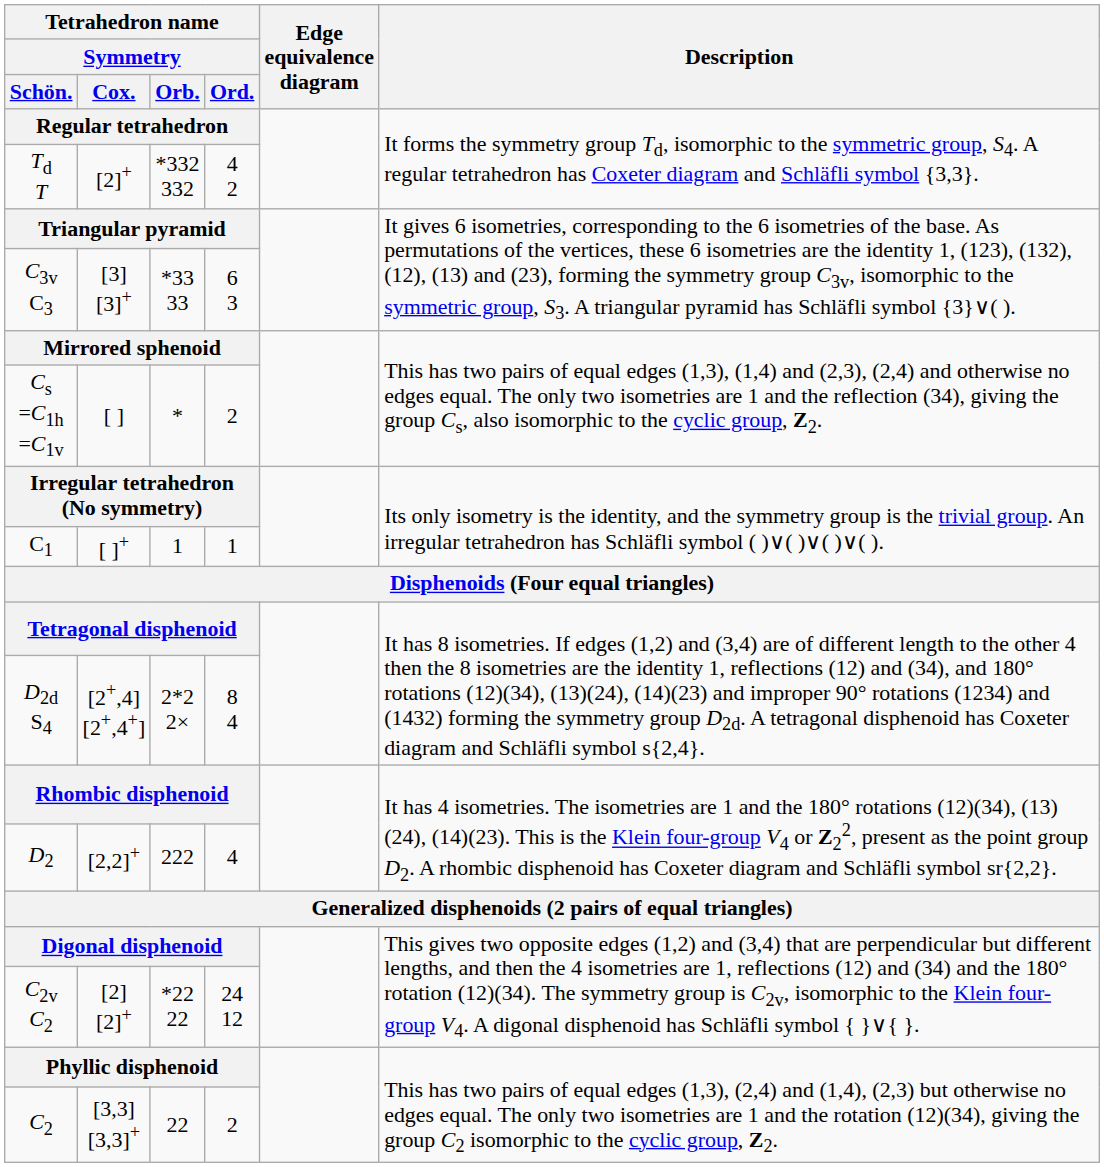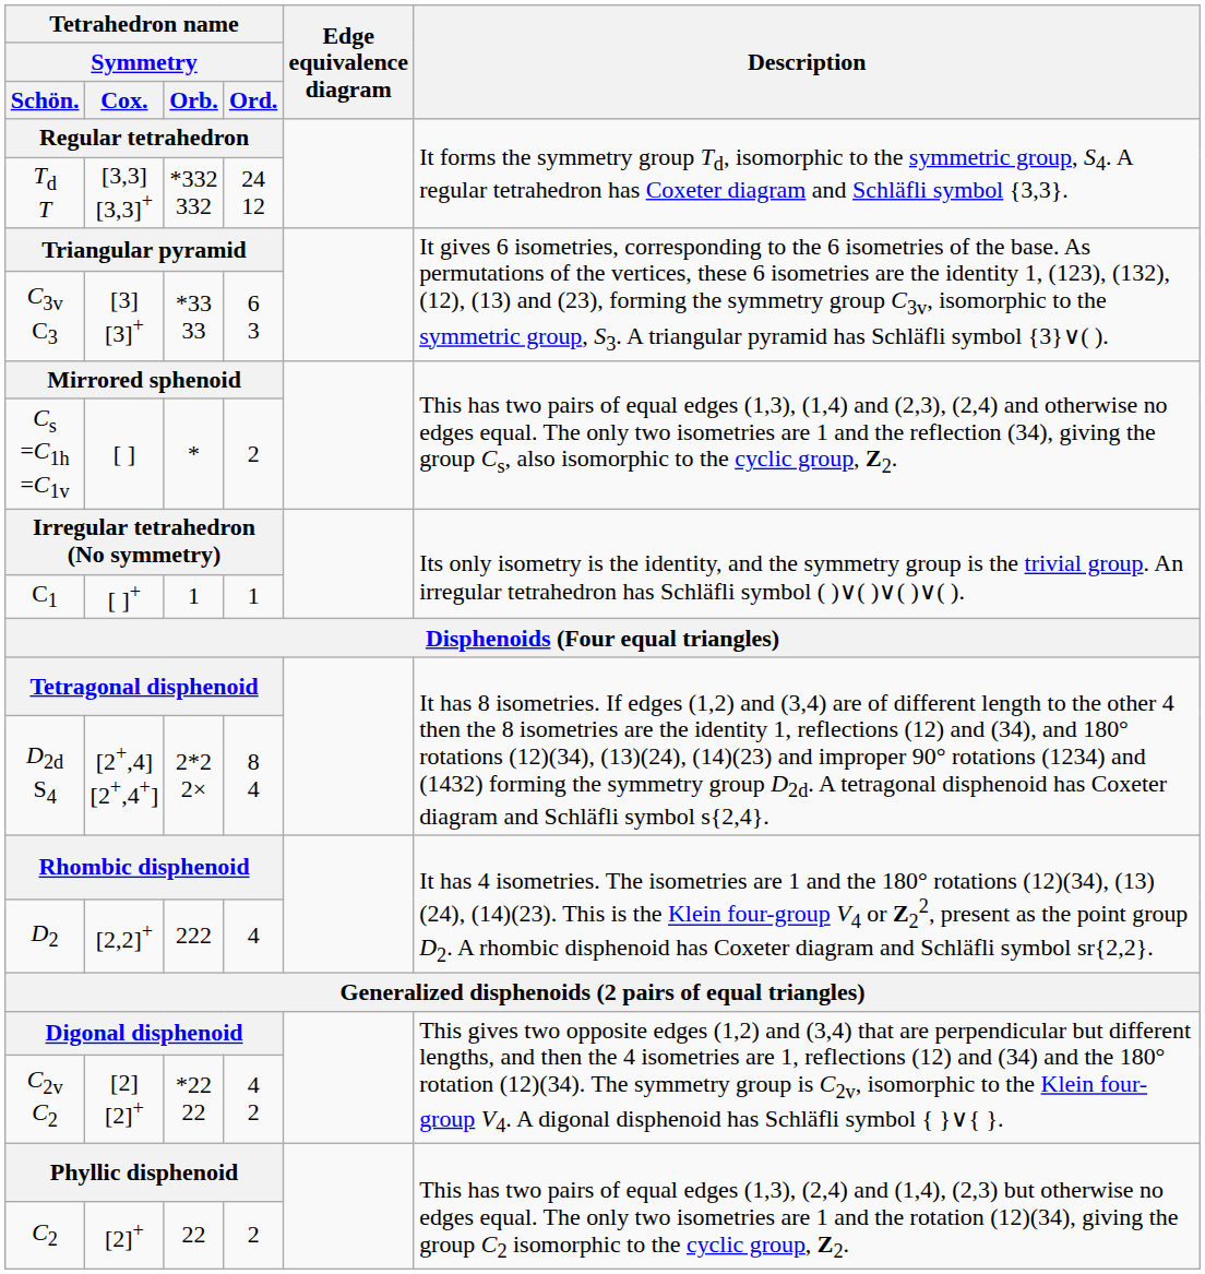 <table class=wikitable style="text-align:center; width:800px;">
 <tr>
 <th colspan=4>Tetrahedron name</th>
 <th rowspan=3>Edge<br>equivalence<br>diagram</th>
 <th rowspan=3>Description</th>
 </tr>
 <tr>
 <th colspan=4><a href='#'>Symmetry</a></th>
 </tr>
 <tr>
 <th><a href='#'>Schön.</a></th>
 <th><a href='#'>Cox.</a></th>
 <th><a href='#'>Orb.</a></th>
 <th><a href='#'>Ord.</a></th>
 </tr>
 <tr>
 <th colspan=4>Regular tetrahedron</th>
 <td rowspan=2></td>
 <td rowspan=2 align=left>It forms the symmetry group <em>T</em><sub>d</sub>, isomorphic to the <a href='#'>symmetric group</a>, <em>S</em><sub>4</sub>. A regular tetrahedron has <a href='#'>Coxeter diagram</a>  and <a href='#'>Schläfli symbol</a> {3,3}.</td>
 </tr>
 <tr>
 <td><em>T</em><sub>d</sub><br><em>T</em></td>
-<td>[2]<sup>+</sup></td>
+<td>[3,3]<br>[3,3]<sup>+</sup></td>
 <td>*332<br>332</td>
-<td>4<br>2</td>
+<td>24<br>12</td>
 </tr>
 <tr>
 <th colspan=4>Triangular pyramid</th>
 <td rowspan=2></td>
 <td rowspan=2 align=left>It gives 6 isometries, corresponding to the 6 isometries of the base. As permutations of the vertices, these 6 isometries are the identity 1, (123), (132), (12), (13) and (23), forming the symmetry group <em>C</em><sub>3v</sub>, isomorphic to the <a href='#'>symmetric group</a>, <em>S</em><sub>3</sub>. A triangular pyramid has Schläfli symbol {3}∨( ).</td>
 </tr>
 <tr>
 <td><em>C</em><sub>3v</sub><br>C<sub>3</sub></td>
 <td>[3]<br>[3]<sup>+</sup></td>
 <td>*33<br>33</td>
 <td>6<br>3</td>
 </tr>
 <tr>
 <th colspan=4>Mirrored sphenoid</th>
 <td rowspan=2></td>
 <td rowspan=2 align=left>This has two pairs of equal edges (1,3), (1,4) and (2,3), (2,4) and otherwise no edges equal. The only two isometries are 1 and the reflection (34), giving the group <em>C</em><sub>s</sub>, also isomorphic to the <a href='#'>cyclic group</a>, <strong>Z</strong><sub>2</sub>.</td>
 </tr>
 <tr>
 <td><em>C</em><sub>s</sub><br>=<em>C</em><sub>1h</sub><br>=<em>C</em><sub>1v</sub></td>
 <td>[ ]</td>
 <td>*</td>
 <td>2</td>
 </tr>
 <tr>
 <th colspan=4>Irregular tetrahedron<br>(No symmetry)</th>
 <td rowspan=2></td>
 <td rowspan=2 align=left><br>Its only isometry is the identity, and the symmetry group is the <a href='#'>trivial group</a>. An irregular tetrahedron has Schläfli symbol ( )∨( )∨( )∨( ).</td>
 </tr>
 <tr>
 <td>C<sub>1</sub></td>
 <td>[ ]<sup>+</sup></td>
 <td>1</td>
 <td>1</td>
 </tr>
 <tr>
 <th colspan=6><a href='#'>Disphenoids</a> (Four equal triangles)</th>
 </tr>
 <tr>
 <th colspan=4><a href='#'>Tetragonal disphenoid</a></th>
 <td rowspan=2></td>
 <td rowspan=2 align=left><br>It has 8 isometries. If edges (1,2) and (3,4) are of different length to the other 4 then the 8 isometries are the identity 1, reflections (12) and (34), and 180° rotations (12)(34), (13)(24), (14)(23) and improper 90° rotations (1234) and (1432) forming the symmetry group <em>D</em><sub>2d</sub>.  A tetragonal disphenoid has Coxeter diagram  and Schläfli symbol s{2,4}.</td>
 </tr>
 <tr>
 <td><em>D</em><sub>2d</sub><br>S<sub>4</sub></td>
 <td>[2<sup>+</sup>,4]<br>[2<sup>+</sup>,4<sup>+</sup>]</td>
 <td>2*2<br>2×</td>
 <td>8<br>4</td>
 </tr>
 <tr>
 <th colspan=4><a href='#'>Rhombic disphenoid</a></th>
 <td rowspan=2></td>
 <td rowspan=2 align=left><br>It has 4 isometries. The isometries are 1 and the 180° rotations (12)(34), (13)(24), (14)(23). This is the <a href='#'>Klein four-group</a> <em>V</em><sub>4</sub> or <strong>Z</strong><sub>2</sub><sup>2</sup>, present as the point group <em>D</em><sub>2</sub>.  A rhombic disphenoid has Coxeter diagram  and Schläfli symbol sr{2,2}.</td>
 </tr>
 <tr>
 <td><em>D</em><sub>2</sub></td>
 <td>[2,2]<sup>+</sup></td>
 <td>222</td>
 <td>4</td>
 </tr>
 <tr>
 <th colspan=6>Generalized disphenoids (2 pairs of equal triangles)</th>
 </tr>
 <tr>
 <th colspan=4><a href='#'>Digonal disphenoid</a></th>
 <td rowspan=2><br></td>
 <td rowspan=2 align=left> This gives two opposite edges (1,2) and (3,4) that are perpendicular but different lengths, and then the 4 isometries are 1, reflections (12) and (34) and the 180° rotation (12)(34). The symmetry group is <em>C</em><sub>2v</sub>, isomorphic to the <a href='#'>Klein four-group</a> <em>V</em><sub>4</sub>. A digonal disphenoid has Schläfli symbol { }∨{ }.</td>
 </tr>
 <tr>
 <td><em>C</em><sub>2v</sub><br><em>C</em><sub>2</sub></td>
 <td>[2]<br>[2]<sup>+</sup></td>
 <td>*22<br>22</td>
-<td>24<br>12</td>
+<td>4<br>2</td>
 </tr>
 <tr>
 <th colspan=4>Phyllic disphenoid</th>
 <td rowspan=2><br> </td>
 <td rowspan=2 align=left><br>This has two pairs of equal edges (1,3), (2,4) and (1,4), (2,3) but otherwise no edges equal. The only two isometries are 1 and the rotation (12)(34), giving the group <em>C</em><sub>2</sub> isomorphic to the <a href='#'>cyclic group</a>, <strong>Z</strong><sub>2</sub>.</td>
 </tr>
 <tr>
 <td><em>C</em><sub>2</sub></td>
-<td>[3,3]<br>[3,3]<sup>+</sup></td>
+<td>[2]<sup>+</sup></td>
 <td>22</td>
 <td>2</td>
 </tr>
 </table>
